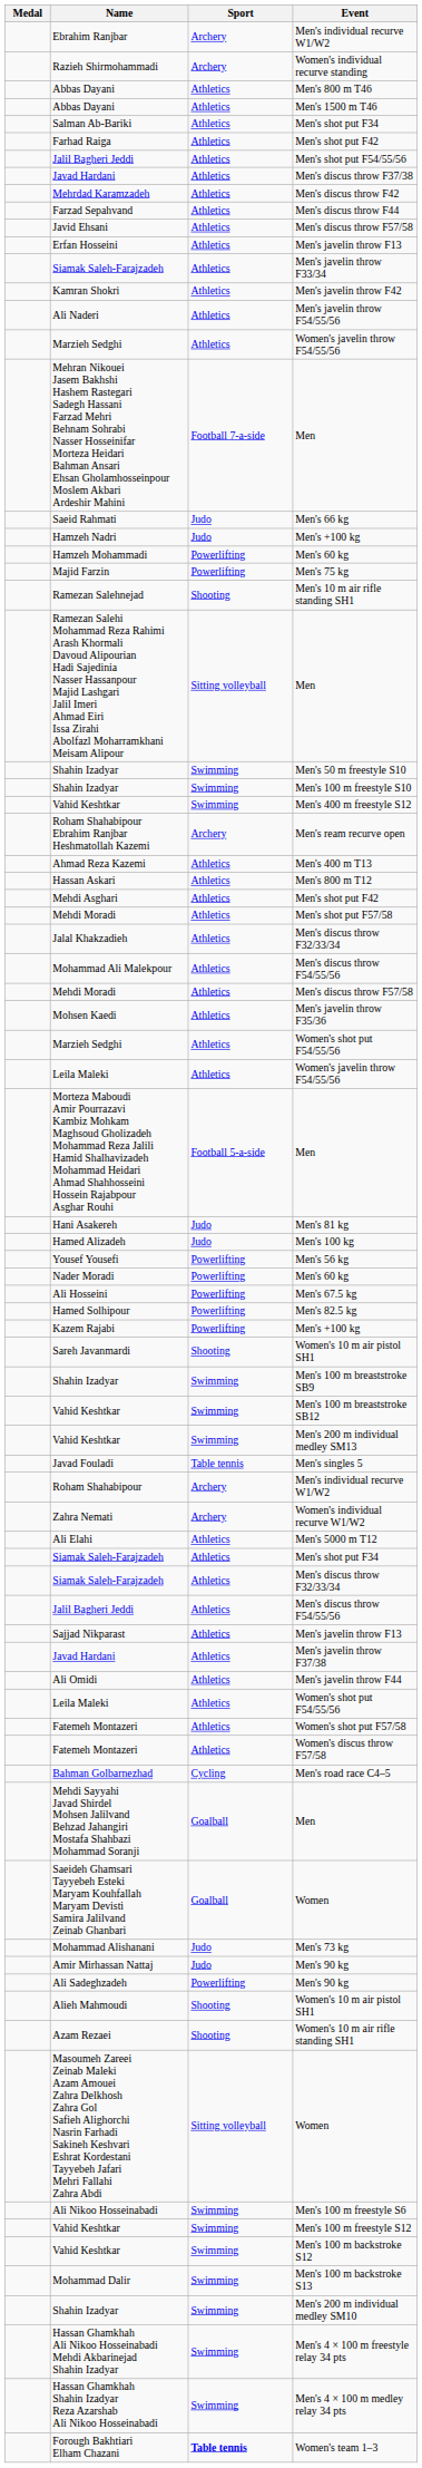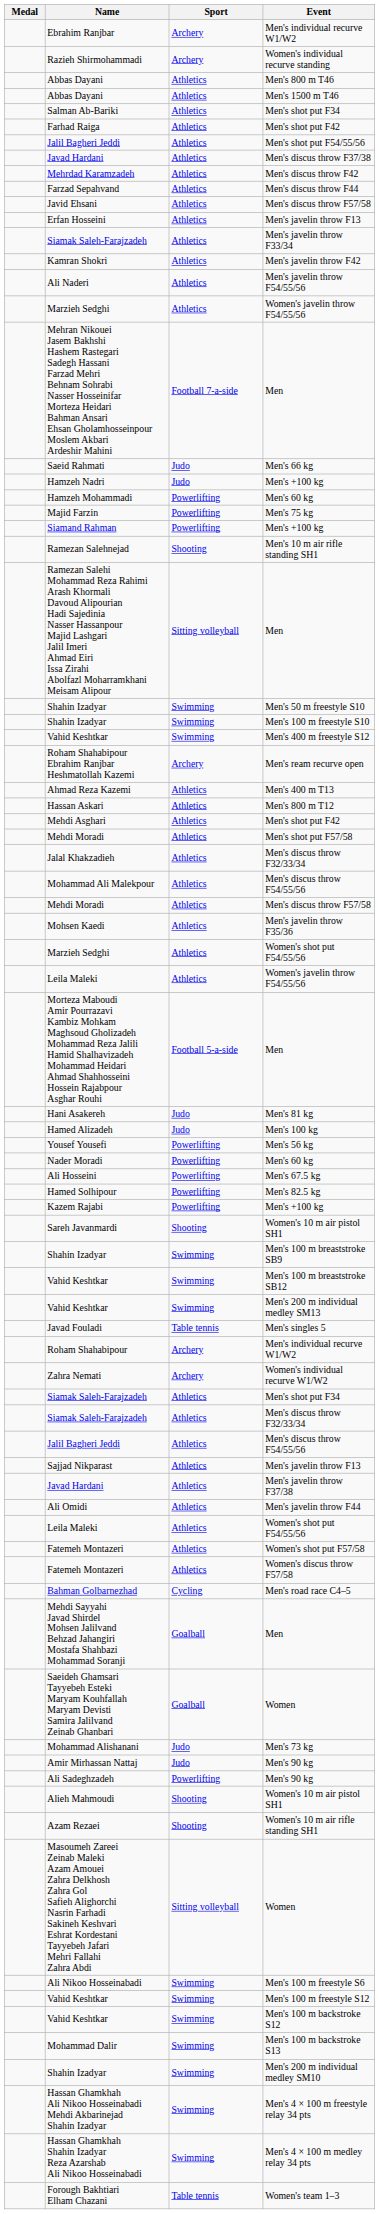 <table class="wikitable sortable" style="text-align:left;">
 <tr>
 <th width="70">Medal</th>
 <th width="240">Name</th>
 <th width="190">Sport</th>
 <th width="240">Event</th>
 </tr>
 <tr>
 <td></td>
 <td>Ebrahim Ranjbar</td>
 <td><a href='#'>Archery</a></td>
 <td>Men's individual recurve W1/W2</td>
 </tr>
 <tr>
 <td></td>
 <td>Razieh Shirmohammadi</td>
 <td><a href='#'>Archery</a></td>
 <td>Women's individual recurve standing</td>
 </tr>
 <tr>
 <td></td>
 <td>Abbas Dayani</td>
 <td><a href='#'>Athletics</a></td>
 <td>Men's 800 m T46</td>
 </tr>
 <tr>
 <td></td>
 <td>Abbas Dayani</td>
 <td><a href='#'>Athletics</a></td>
 <td>Men's 1500 m T46</td>
 </tr>
 <tr>
 <td></td>
 <td>Salman Ab-Bariki</td>
 <td><a href='#'>Athletics</a></td>
 <td>Men's shot put F34</td>
 </tr>
 <tr>
 <td></td>
 <td>Farhad Raiga</td>
 <td><a href='#'>Athletics</a></td>
 <td>Men's shot put F42</td>
 </tr>
 <tr>
 <td></td>
 <td><a href='#'>Jalil Bagheri Jeddi</a></td>
 <td><a href='#'>Athletics</a></td>
 <td>Men's shot put F54/55/56</td>
 </tr>
 <tr>
 <td></td>
 <td><a href='#'>Javad Hardani</a></td>
 <td><a href='#'>Athletics</a></td>
 <td>Men's discus throw F37/38</td>
 </tr>
 <tr>
 <td></td>
 <td><a href='#'>Mehrdad Karamzadeh</a></td>
 <td><a href='#'>Athletics</a></td>
 <td>Men's discus throw F42</td>
 </tr>
 <tr>
 <td></td>
 <td>Farzad Sepahvand</td>
 <td><a href='#'>Athletics</a></td>
 <td>Men's discus throw F44</td>
 </tr>
 <tr>
 <td></td>
 <td>Javid Ehsani</td>
 <td><a href='#'>Athletics</a></td>
 <td>Men's discus throw F57/58</td>
 </tr>
 <tr>
 <td></td>
 <td>Erfan Hosseini</td>
 <td><a href='#'>Athletics</a></td>
 <td>Men's javelin throw F13</td>
 </tr>
 <tr>
 <td></td>
 <td><a href='#'>Siamak Saleh-Farajzadeh</a></td>
 <td><a href='#'>Athletics</a></td>
 <td>Men's javelin throw F33/34</td>
 </tr>
 <tr>
 <td></td>
 <td>Kamran Shokri</td>
 <td><a href='#'>Athletics</a></td>
 <td>Men's javelin throw F42</td>
 </tr>
 <tr>
 <td></td>
 <td>Ali Naderi</td>
 <td><a href='#'>Athletics</a></td>
 <td>Men's javelin throw F54/55/56</td>
 </tr>
 <tr>
 <td></td>
 <td>Marzieh Sedghi</td>
 <td><a href='#'>Athletics</a></td>
 <td>Women's javelin throw F54/55/56</td>
 </tr>
 <tr>
 <td></td>
 <td>Mehran Nikouei<br>Jasem Bakhshi<br>Hashem Rastegari<br>Sadegh Hassani<br>Farzad Mehri<br>Behnam Sohrabi<br>Nasser Hosseinifar<br>Morteza Heidari<br>Bahman Ansari<br>Ehsan Gholamhosseinpour<br>Moslem Akbari<br>Ardeshir Mahini</td>
 <td><a href='#'>Football 7-a-side</a></td>
 <td>Men</td>
 </tr>
 <tr>
 <td></td>
 <td>Saeid Rahmati</td>
 <td><a href='#'>Judo</a></td>
 <td>Men's 66 kg</td>
 </tr>
 <tr>
 <td></td>
 <td>Hamzeh Nadri</td>
 <td><a href='#'>Judo</a></td>
 <td>Men's +100 kg</td>
 </tr>
 <tr>
 <td></td>
 <td>Hamzeh Mohammadi</td>
 <td><a href='#'>Powerlifting</a></td>
 <td>Men's 60 kg</td>
 </tr>
 <tr>
 <td></td>
 <td>Majid Farzin</td>
 <td><a href='#'>Powerlifting</a></td>
 <td>Men's 75 kg</td>
+</tr>
+<tr>
+<td></td>
+<td><a href='#'>Siamand Rahman</a></td>
+<td><a href='#'>Powerlifting</a></td>
+<td>Men's +100 kg</td>
 </tr>
 <tr>
 <td></td>
 <td>Ramezan Salehnejad</td>
 <td><a href='#'>Shooting</a></td>
 <td>Men's 10 m air rifle standing SH1</td>
 </tr>
 <tr>
 <td></td>
 <td>Ramezan Salehi<br>Mohammad Reza Rahimi<br>Arash Khormali<br>Davoud Alipourian<br>Hadi Sajedinia<br>Nasser Hassanpour<br>Majid Lashgari<br>Jalil Imeri<br>Ahmad Eiri<br>Issa Zirahi<br>Abolfazl Moharramkhani<br>Meisam Alipour</td>
 <td><a href='#'>Sitting volleyball</a></td>
 <td>Men</td>
 </tr>
 <tr>
 <td></td>
 <td>Shahin Izadyar</td>
 <td><a href='#'>Swimming</a></td>
 <td>Men's 50 m freestyle S10</td>
 </tr>
 <tr>
 <td></td>
 <td>Shahin Izadyar</td>
 <td><a href='#'>Swimming</a></td>
 <td>Men's 100 m freestyle S10</td>
 </tr>
 <tr>
 <td></td>
 <td>Vahid Keshtkar</td>
 <td><a href='#'>Swimming</a></td>
 <td>Men's 400 m freestyle S12</td>
 </tr>
 <tr>
 <td></td>
 <td>Roham Shahabipour<br>Ebrahim Ranjbar<br>Heshmatollah Kazemi</td>
 <td><a href='#'>Archery</a></td>
 <td>Men's ream recurve open</td>
 </tr>
 <tr>
 <td></td>
 <td>Ahmad Reza Kazemi</td>
 <td><a href='#'>Athletics</a></td>
 <td>Men's 400 m T13</td>
 </tr>
 <tr>
 <td></td>
 <td>Hassan Askari</td>
 <td><a href='#'>Athletics</a></td>
 <td>Men's 800 m T12</td>
 </tr>
 <tr>
 <td></td>
 <td>Mehdi Asghari</td>
 <td><a href='#'>Athletics</a></td>
 <td>Men's shot put F42</td>
 </tr>
 <tr>
 <td></td>
 <td>Mehdi Moradi</td>
 <td><a href='#'>Athletics</a></td>
 <td>Men's shot put F57/58</td>
 </tr>
 <tr>
 <td></td>
 <td>Jalal Khakzadieh</td>
 <td><a href='#'>Athletics</a></td>
 <td>Men's discus throw F32/33/34</td>
 </tr>
 <tr>
 <td></td>
 <td>Mohammad Ali Malekpour</td>
 <td><a href='#'>Athletics</a></td>
 <td>Men's discus throw F54/55/56</td>
 </tr>
 <tr>
 <td></td>
 <td>Mehdi Moradi</td>
 <td><a href='#'>Athletics</a></td>
 <td>Men's discus throw F57/58</td>
 </tr>
 <tr>
 <td></td>
 <td>Mohsen Kaedi</td>
 <td><a href='#'>Athletics</a></td>
 <td>Men's javelin throw F35/36</td>
 </tr>
 <tr>
 <td></td>
 <td>Marzieh Sedghi</td>
 <td><a href='#'>Athletics</a></td>
 <td>Women's shot put F54/55/56</td>
 </tr>
 <tr>
 <td></td>
 <td>Leila Maleki</td>
 <td><a href='#'>Athletics</a></td>
 <td>Women's javelin throw F54/55/56</td>
 </tr>
 <tr>
 <td></td>
 <td>Morteza Maboudi<br>Amir Pourrazavi<br>Kambiz Mohkam<br>Maghsoud Gholizadeh<br>Mohammad Reza Jalili<br>Hamid Shalhavizadeh<br>Mohammad Heidari<br>Ahmad Shahhosseini<br>Hossein Rajabpour<br>Asghar Rouhi</td>
 <td><a href='#'>Football 5-a-side</a></td>
 <td>Men</td>
 </tr>
 <tr>
 <td></td>
 <td>Hani Asakereh</td>
 <td><a href='#'>Judo</a></td>
 <td>Men's 81 kg</td>
 </tr>
 <tr>
 <td></td>
 <td>Hamed Alizadeh</td>
 <td><a href='#'>Judo</a></td>
 <td>Men's 100 kg</td>
 </tr>
 <tr>
 <td></td>
 <td>Yousef Yousefi</td>
 <td><a href='#'>Powerlifting</a></td>
 <td>Men's 56 kg</td>
 </tr>
 <tr>
 <td></td>
 <td>Nader Moradi</td>
 <td><a href='#'>Powerlifting</a></td>
 <td>Men's 60 kg</td>
 </tr>
 <tr>
 <td></td>
 <td>Ali Hosseini</td>
 <td><a href='#'>Powerlifting</a></td>
 <td>Men's 67.5 kg</td>
 </tr>
 <tr>
 <td></td>
 <td>Hamed Solhipour</td>
 <td><a href='#'>Powerlifting</a></td>
 <td>Men's 82.5 kg</td>
 </tr>
 <tr>
 <td></td>
 <td>Kazem Rajabi</td>
 <td><a href='#'>Powerlifting</a></td>
 <td>Men's +100 kg</td>
 </tr>
 <tr>
 <td></td>
 <td>Sareh Javanmardi</td>
 <td><a href='#'>Shooting</a></td>
 <td>Women's 10 m air pistol SH1</td>
 </tr>
 <tr>
 <td></td>
 <td>Shahin Izadyar</td>
 <td><a href='#'>Swimming</a></td>
 <td>Men's 100 m breaststroke SB9</td>
 </tr>
 <tr>
 <td></td>
 <td>Vahid Keshtkar</td>
 <td><a href='#'>Swimming</a></td>
 <td>Men's 100 m breaststroke SB12</td>
 </tr>
 <tr>
 <td></td>
 <td>Vahid Keshtkar</td>
 <td><a href='#'>Swimming</a></td>
 <td>Men's 200 m individual medley SM13</td>
 </tr>
 <tr>
 <td></td>
 <td>Javad Fouladi</td>
 <td><a href='#'>Table tennis</a></td>
 <td>Men's singles 5</td>
 </tr>
 <tr>
 <td></td>
 <td>Roham Shahabipour</td>
 <td><a href='#'>Archery</a></td>
 <td>Men's individual recurve W1/W2</td>
 </tr>
 <tr>
 <td></td>
 <td>Zahra Nemati</td>
 <td><a href='#'>Archery</a></td>
 <td>Women's individual recurve W1/W2</td>
 </tr>
 <tr>
 <td></td>
-<td>Ali Elahi</td>
-<td><a href='#'>Athletics</a></td>
-<td>Men's 5000 m T12</td>
-</tr>
-<tr>
-<td></td>
 <td><a href='#'>Siamak Saleh-Farajzadeh</a></td>
 <td><a href='#'>Athletics</a></td>
 <td>Men's shot put F34</td>
 </tr>
 <tr>
 <td></td>
 <td><a href='#'>Siamak Saleh-Farajzadeh</a></td>
 <td><a href='#'>Athletics</a></td>
 <td>Men's discus throw F32/33/34</td>
 </tr>
 <tr>
 <td></td>
 <td><a href='#'>Jalil Bagheri Jeddi</a></td>
 <td><a href='#'>Athletics</a></td>
 <td>Men's discus throw F54/55/56</td>
 </tr>
 <tr>
 <td></td>
 <td>Sajjad Nikparast</td>
 <td><a href='#'>Athletics</a></td>
 <td>Men's javelin throw F13</td>
 </tr>
 <tr>
 <td></td>
 <td><a href='#'>Javad Hardani</a></td>
 <td><a href='#'>Athletics</a></td>
 <td>Men's javelin throw F37/38</td>
 </tr>
 <tr>
 <td></td>
 <td>Ali Omidi</td>
 <td><a href='#'>Athletics</a></td>
 <td>Men's javelin throw F44</td>
 </tr>
 <tr>
 <td></td>
 <td>Leila Maleki</td>
 <td><a href='#'>Athletics</a></td>
 <td>Women's shot put F54/55/56</td>
 </tr>
 <tr>
 <td></td>
 <td>Fatemeh Montazeri</td>
 <td><a href='#'>Athletics</a></td>
 <td>Women's shot put F57/58</td>
 </tr>
 <tr>
 <td></td>
 <td>Fatemeh Montazeri</td>
 <td><a href='#'>Athletics</a></td>
 <td>Women's discus throw F57/58</td>
 </tr>
 <tr>
 <td></td>
 <td><a href='#'>Bahman Golbarnezhad</a></td>
 <td><a href='#'>Cycling</a></td>
 <td>Men's road race C4–5</td>
 </tr>
 <tr>
 <td></td>
 <td>Mehdi Sayyahi<br>Javad Shirdel<br>Mohsen Jalilvand<br>Behzad Jahangiri<br>Mostafa Shahbazi<br>Mohammad Soranji</td>
 <td><a href='#'>Goalball</a></td>
 <td>Men</td>
 </tr>
 <tr>
 <td></td>
 <td>Saeideh Ghamsari<br>Tayyebeh Esteki<br>Maryam Kouhfallah<br>Maryam Devisti<br>Samira Jalilvand<br>Zeinab Ghanbari</td>
 <td><a href='#'>Goalball</a></td>
 <td>Women</td>
 </tr>
 <tr>
 <td></td>
 <td>Mohammad Alishanani</td>
 <td><a href='#'>Judo</a></td>
 <td>Men's 73 kg</td>
 </tr>
 <tr>
 <td></td>
 <td>Amir Mirhassan Nattaj</td>
 <td><a href='#'>Judo</a></td>
 <td>Men's 90 kg</td>
 </tr>
 <tr>
 <td></td>
 <td>Ali Sadeghzadeh</td>
 <td><a href='#'>Powerlifting</a></td>
 <td>Men's 90 kg</td>
 </tr>
 <tr>
 <td></td>
 <td>Alieh Mahmoudi</td>
 <td><a href='#'>Shooting</a></td>
 <td>Women's 10 m air pistol SH1</td>
 </tr>
 <tr>
 <td></td>
 <td>Azam Rezaei</td>
 <td><a href='#'>Shooting</a></td>
 <td>Women's 10 m air rifle standing SH1</td>
 </tr>
 <tr>
 <td></td>
 <td>Masoumeh Zareei<br>Zeinab Maleki<br>Azam Amouei<br>Zahra Delkhosh<br>Zahra Gol<br>Safieh Alighorchi<br>Nasrin Farhadi<br>Sakineh Keshvari<br>Eshrat Kordestani<br>Tayyebeh Jafari<br>Mehri Fallahi<br>Zahra Abdi</td>
 <td><a href='#'>Sitting volleyball</a></td>
 <td>Women</td>
 </tr>
 <tr>
 <td></td>
 <td>Ali Nikoo Hosseinabadi</td>
 <td><a href='#'>Swimming</a></td>
 <td>Men's 100 m freestyle S6</td>
 </tr>
 <tr>
 <td></td>
 <td>Vahid Keshtkar</td>
 <td><a href='#'>Swimming</a></td>
 <td>Men's 100 m freestyle S12</td>
 </tr>
 <tr>
 <td></td>
 <td>Vahid Keshtkar</td>
 <td><a href='#'>Swimming</a></td>
 <td>Men's 100 m backstroke S12</td>
 </tr>
 <tr>
 <td></td>
 <td>Mohammad Dalir</td>
 <td><a href='#'>Swimming</a></td>
 <td>Men's 100 m backstroke S13</td>
 </tr>
 <tr>
 <td></td>
 <td>Shahin Izadyar</td>
 <td><a href='#'>Swimming</a></td>
 <td>Men's 200 m individual medley SM10</td>
 </tr>
 <tr>
 <td></td>
 <td>Hassan Ghamkhah<br>Ali Nikoo Hosseinabadi<br>Mehdi Akbarinejad<br>Shahin Izadyar</td>
 <td><a href='#'>Swimming</a></td>
 <td>Men's 4 × 100 m freestyle relay 34 pts</td>
 </tr>
 <tr>
 <td></td>
 <td>Hassan Ghamkhah<br>Shahin Izadyar<br>Reza Azarshab<br>Ali Nikoo Hosseinabadi</td>
 <td><a href='#'>Swimming</a></td>
 <td>Men's 4 × 100 m medley relay 34 pts</td>
 </tr>
 <tr>
 <td></td>
 <td>Forough Bakhtiari<br>Elham Chazani</td>
-<td><strong><a href='#'>Table tennis</a></strong></td>
+<td><a href='#'>Table tennis</a></td>
 <td>Women's team 1–3</td>
 </tr>
 </table>
